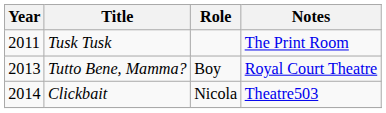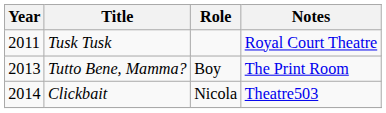 <table class="wikitable sortable">
 <tr>
 <th>Year</th>
 <th>Title</th>
 <th>Role</th>
 <th class="unsortable">Notes</th>
 </tr>
 <tr>
 <td>2011</td>
 <td><em>Tusk Tusk</em></td>
 <td></td>
-<td><a href='#'>The Print Room</a></td>
+<td><a href='#'>Royal Court Theatre</a></td>
 </tr>
 <tr>
 <td>2013</td>
 <td><em>Tutto Bene, Mamma?</em></td>
 <td>Boy</td>
-<td><a href='#'>Royal Court Theatre</a></td>
+<td><a href='#'>The Print Room</a></td>
 </tr>
 <tr>
 <td>2014</td>
 <td><em>Clickbait</em></td>
 <td>Nicola</td>
 <td><a href='#'>Theatre503</a></td>
 </tr>
 <tr>
 </tr>
 </table>
